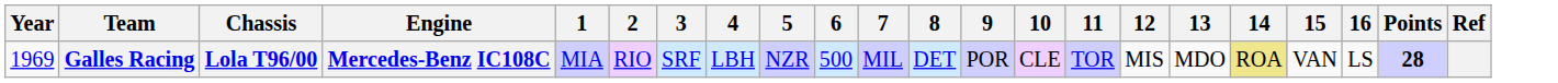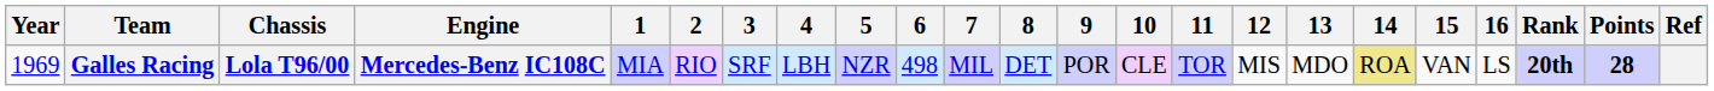 <table class="wikitable" style="text-align:center; font-size:95%">
 <tr>
 <th>Year</th>
 <th>Team</th>
 <th>Chassis</th>
 <th>Engine</th>
 <th>1</th>
 <th>2</th>
 <th>3</th>
 <th>4</th>
 <th>5</th>
 <th>6</th>
 <th>7</th>
 <th>8</th>
 <th>9</th>
 <th>10</th>
 <th>11</th>
 <th>12</th>
 <th>13</th>
 <th>14</th>
 <th>15</th>
 <th>16</th>
+<th>Rank</th>
 <th>Points</th>
 <th>Ref</th>
 </tr>
 <tr>
 <td><a href='#'>1969</a></td>
 <th><a href='#'>Galles Racing</a></th>
 <th><a href='#'>Lola T96/00</a></th>
 <th><a href='#'>Mercedes-Benz</a> <a href='#'>IC108C</a></th>
 <td style="background:#cfcfff;"><a href='#'>MIA</a><br></td>
 <td style="background:#efcfff;"><a href='#'>RIO</a><br></td>
 <td style="background:#CFEAFF;"><a href='#'>SRF</a><br></td>
 <td style="background:#CFEAFF;"><a href='#'>LBH</a><br></td>
 <td style="background:#cfcfff;"><a href='#'>NZR</a><br></td>
-<td style="background:#CFEAFF;"><a href='#'>500</a><br></td>
+<td style="background:#CFEAFF;"><a href='#'>498</a><br></td>
 <td style="background:#cfcfff;"><a href='#'>MIL</a><br></td>
 <td style="background:#CFEAFF;"><a href='#'>DET</a><br></td>
 <td style="background:#cfcfff;">POR<br></td>
 <td style="background:#efcfff;">CLE<br></td>
 <td style="background:#cfcfff;"><a href='#'>TOR</a><br></td>
 <td>MIS</td>
 <td>MDO</td>
 <td style="background: khaki;">ROA</td>
 <td>VAN</td>
 <td>LS</td>
+<td style="background:#CFCFFF;"><strong>20th</strong></td>
 <td style="background:#CFCFFF;"><strong>28</strong></td>
 <th></th>
 </tr>
 </table>
